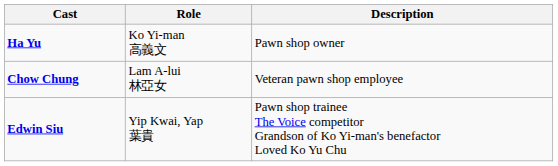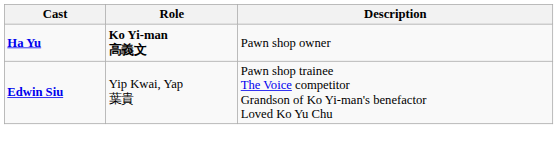 <table class="wikitable" width="55%">
 <tr>
 <th>Cast</th>
 <th>Role</th>
 <th>Description</th>
 </tr>
 <tr>
 <td><strong><a href='#'>Ha Yu</a></strong></td>
-<td>Ko Yi-man<br>高義文</td>
+<td><strong>Ko Yi-man<br>高義文</strong></td>
 <td>Pawn shop owner</td>
-</tr>
-<tr>
-<td><strong><a href='#'>Chow Chung</a></strong></td>
-<td>Lam A-lui<br>林亞女</td>
-<td>Veteran pawn shop employee</td>
 </tr>
 <tr>
 <td><strong><a href='#'>Edwin Siu</a></strong></td>
 <td>Yip Kwai, Yap<br>葉貴</td>
 <td>Pawn shop trainee<br><a href='#'>The Voice</a> competitor<br>Grandson of Ko Yi-man's benefactor<br>Loved Ko Yu Chu</td>
 </tr>
 </table>
